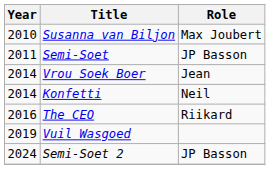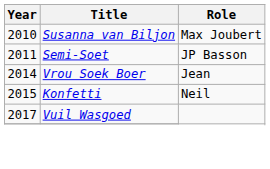 <table class="wikitable sortable">
 <tr>
 <th>Year</th>
 <th>Title</th>
 <th>Role</th>
 </tr>
 <tr>
 <td>2010</td>
 <td><em><a href='#'>Susanna van Biljon</a></em></td>
 <td>Max Joubert</td>
 </tr>
 <tr>
 <td>2011</td>
 <td><em><a href='#'>Semi-Soet</a></em></td>
 <td>JP Basson</td>
 </tr>
 <tr>
 <td>2014</td>
 <td><em><a href='#'>Vrou Soek Boer</a></em></td>
 <td>Jean</td>
 </tr>
 <tr>
-<td>2014</td>
+<td>2015</td>
 <td><em><a href='#'>Konfetti</a></em></td>
 <td>Neil</td>
 </tr>
 <tr>
-<td>2016</td>
-<td><em><a href='#'>The CEO</a></em></td>
-<td>Riikard</td>
-</tr>
-<tr>
-<td>2019</td>
+<td>2017</td>
 <td><em><a href='#'>Vuil Wasgoed</a></em></td>
-</tr>
-<tr>
-<td>2024</td>
-<td><em>Semi-Soet 2</em></td>
-<td>JP Basson</td>
 </tr>
 <tr>
 </tr>
 </table>
